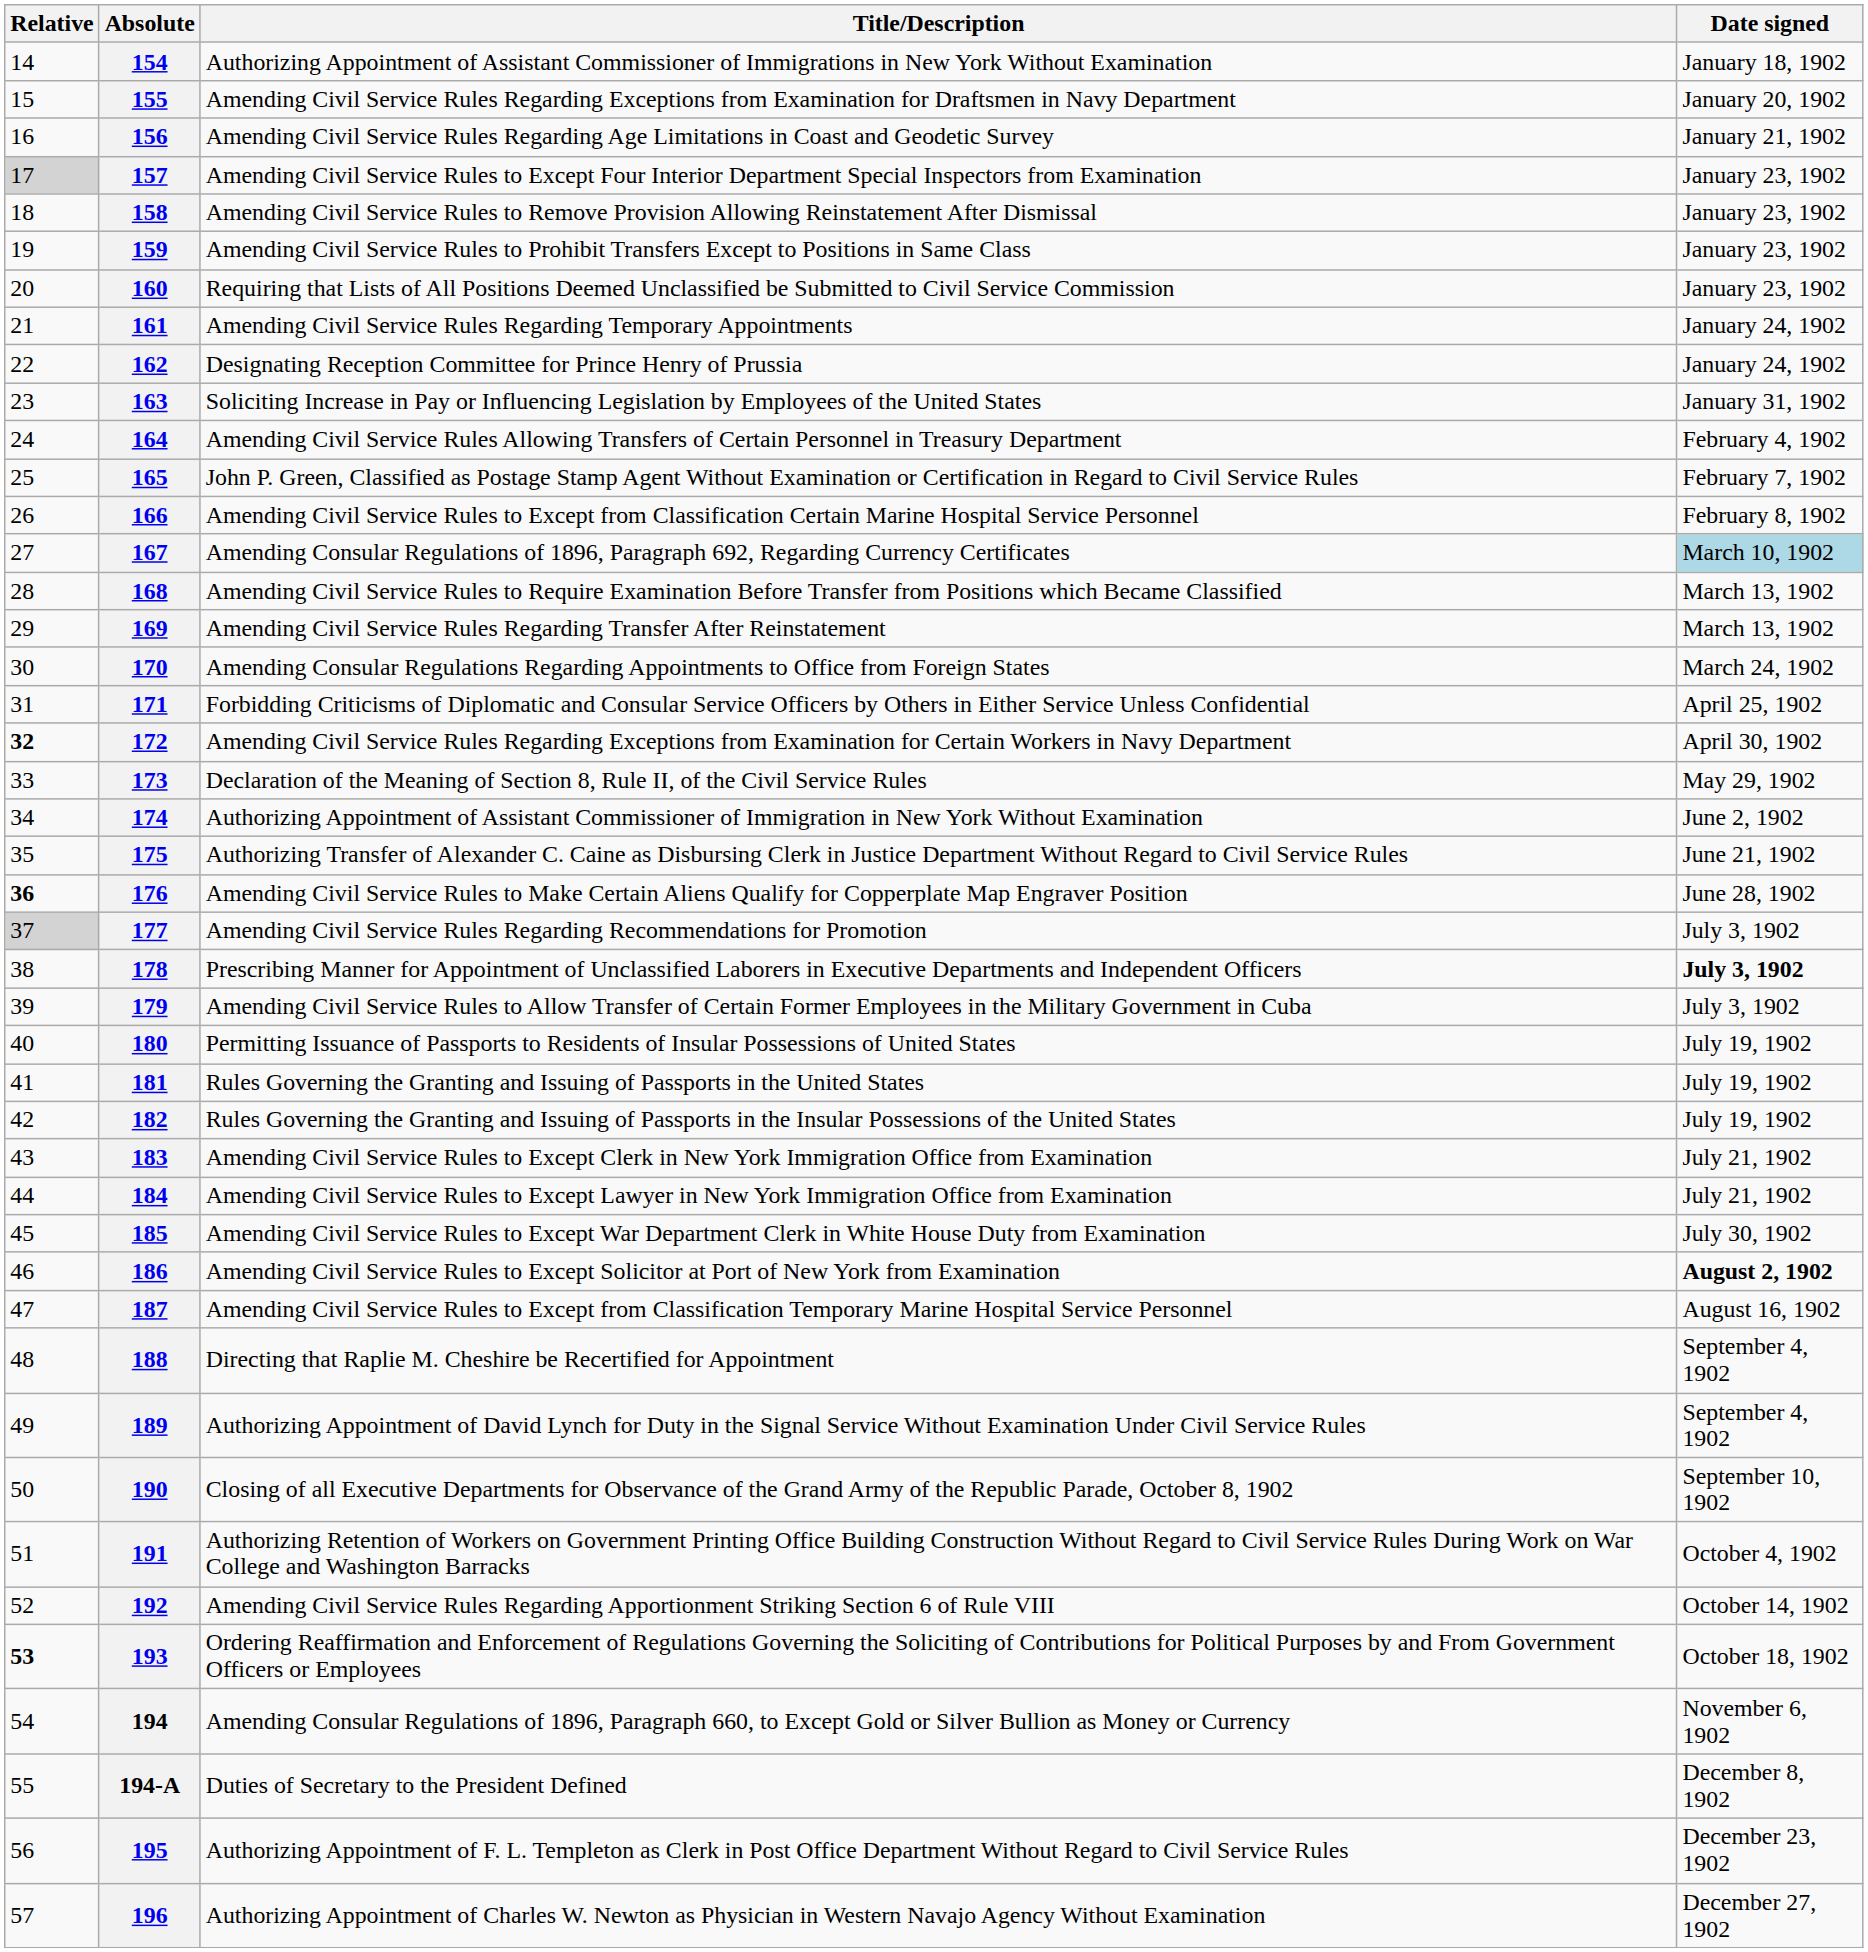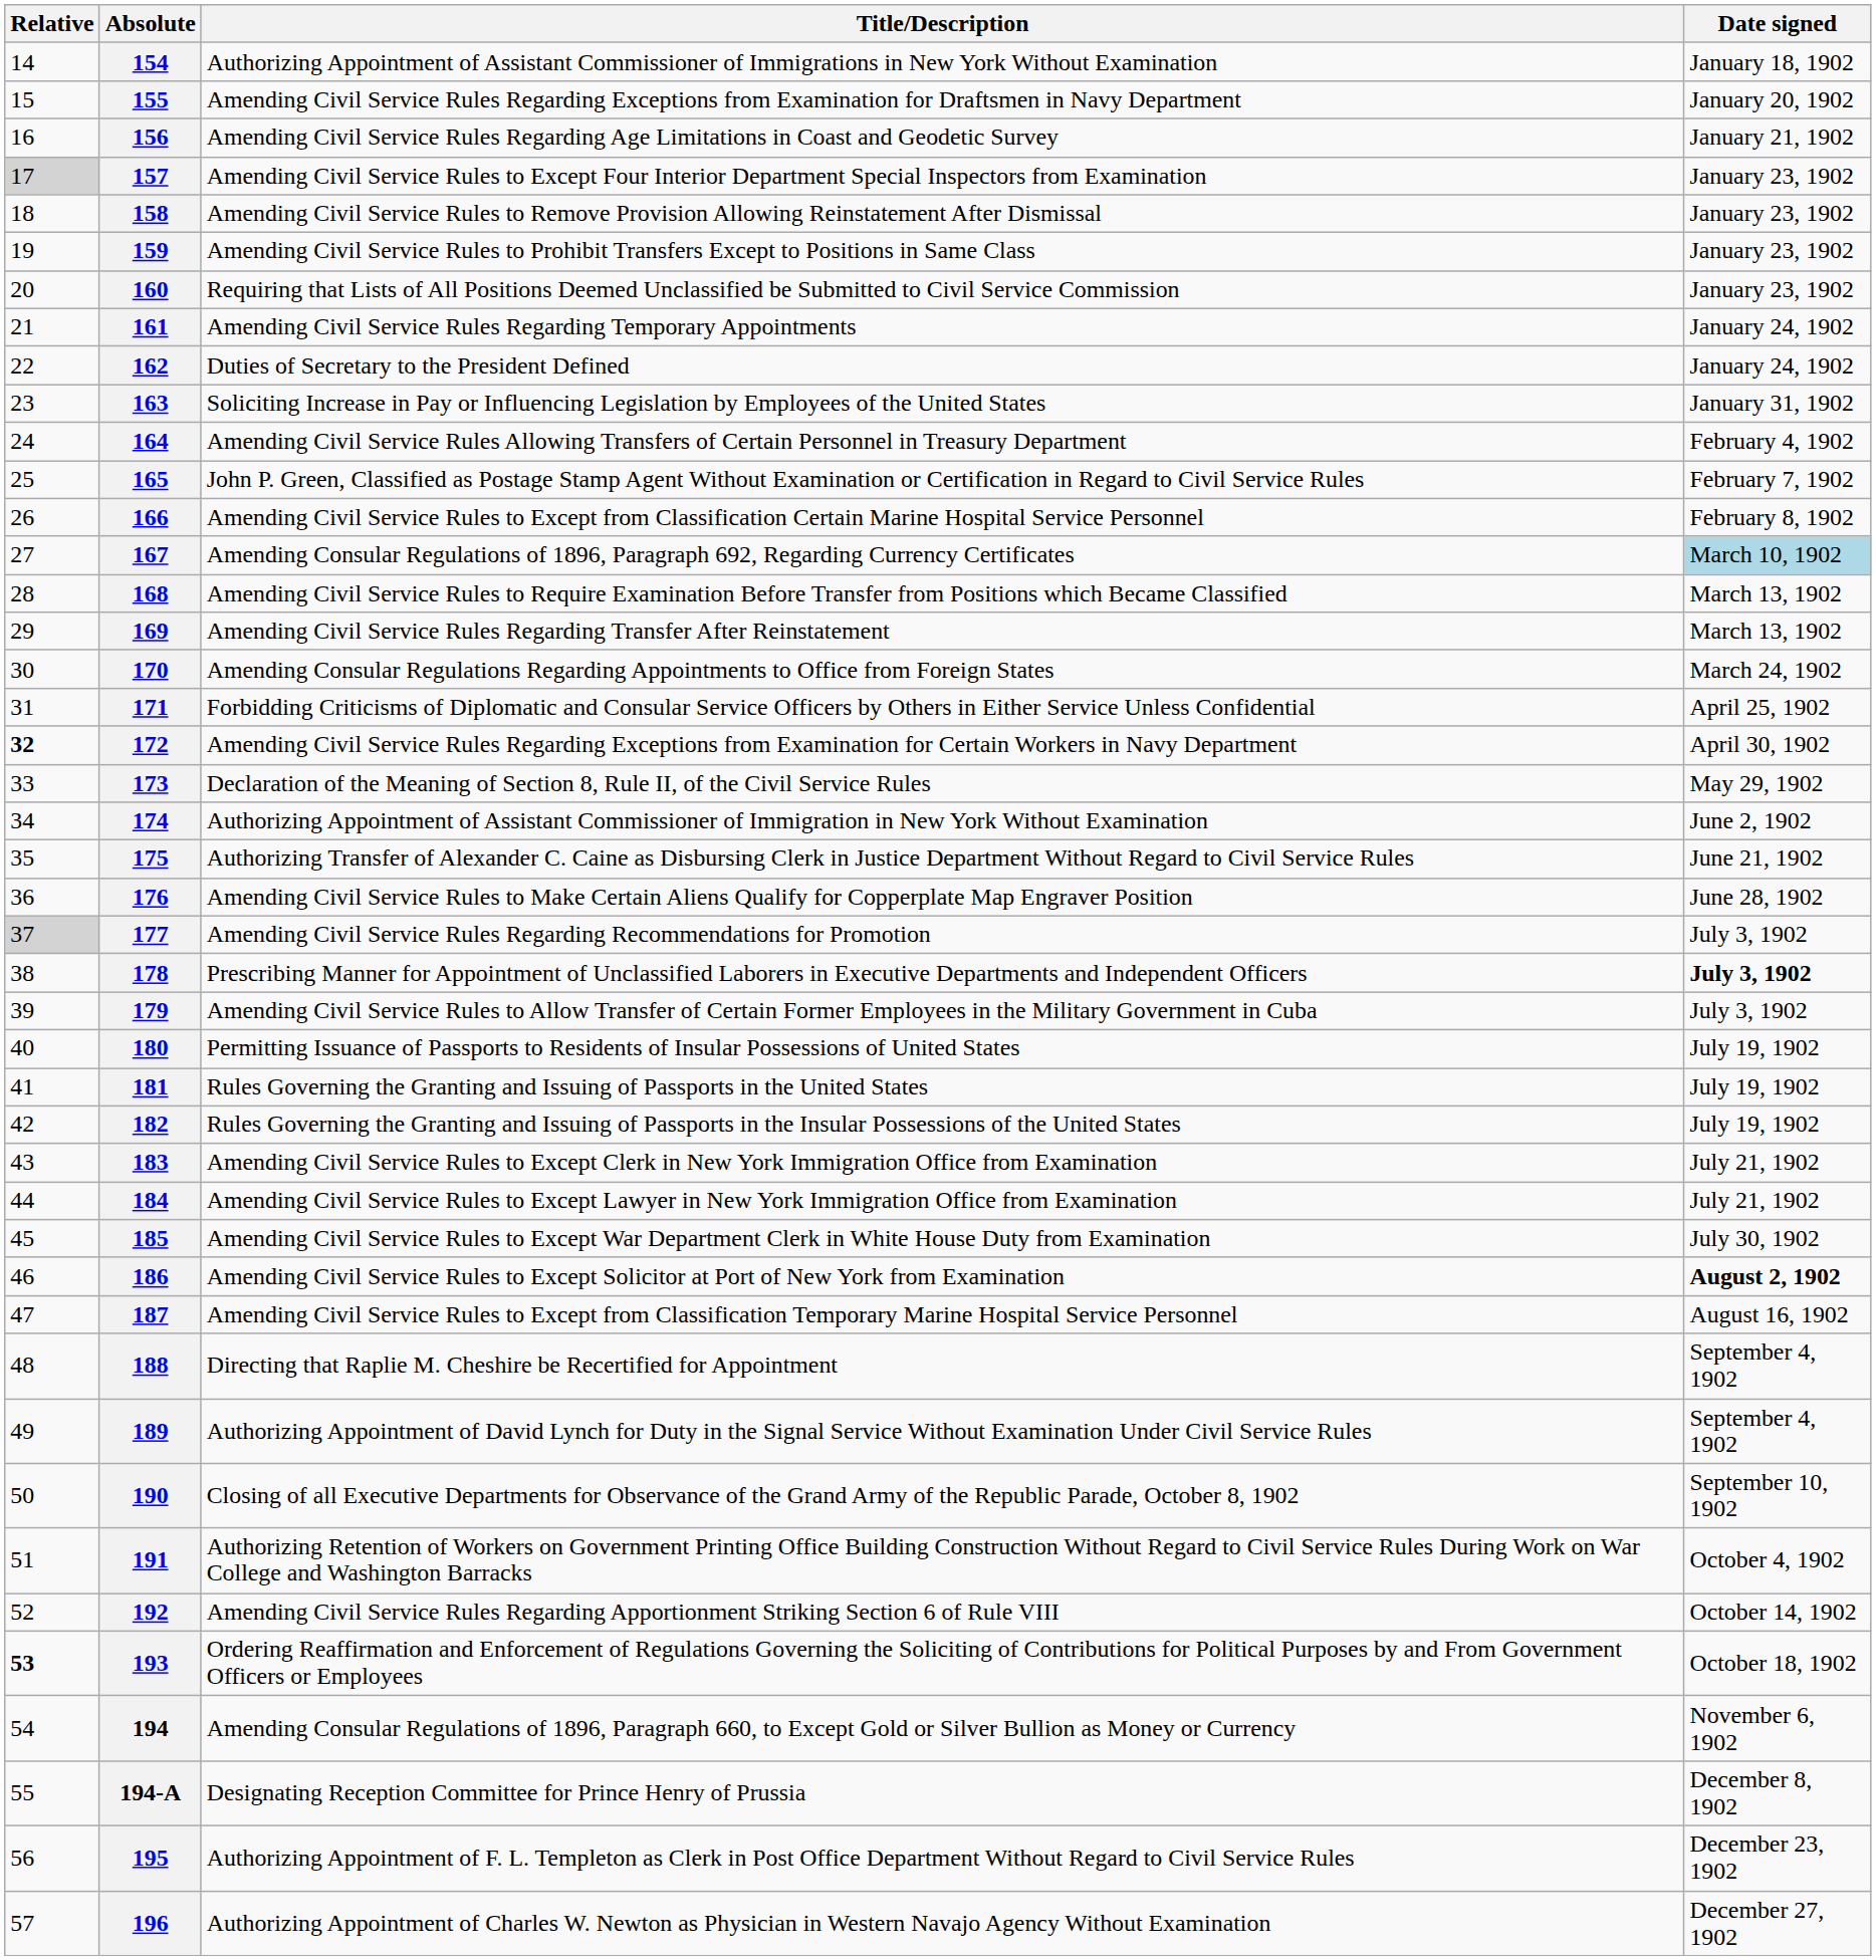 <table class="wikitable">
 <tr>
 <th>Relative </th>
 <th>Absolute </th>
 <th>Title/Description</th>
 <th>Date signed</th>
 </tr>
 <tr>
 <td>14</td>
 <th><a href='#'>154</a></th>
 <td>Authorizing Appointment of Assistant Commissioner of Immigrations in New York Without Examination</td>
 <td>January 18, 1902</td>
 </tr>
 <tr>
 <td>15</td>
 <th><a href='#'>155</a></th>
 <td>Amending Civil Service Rules Regarding Exceptions from Examination for Draftsmen in Navy Department</td>
 <td>January 20, 1902</td>
 </tr>
 <tr>
 <td>16</td>
 <th><a href='#'>156</a></th>
 <td>Amending Civil Service Rules Regarding Age Limitations in Coast and Geodetic Survey</td>
 <td>January 21, 1902</td>
 </tr>
 <tr>
 <td style="background: lightgrey;">17</td>
 <th><a href='#'>157</a></th>
 <td>Amending Civil Service Rules to Except Four Interior Department Special Inspectors from Examination</td>
 <td>January 23, 1902</td>
 </tr>
 <tr>
 <td>18</td>
 <th><a href='#'>158</a></th>
 <td>Amending Civil Service Rules to Remove Provision Allowing Reinstatement After Dismissal</td>
 <td>January 23, 1902</td>
 </tr>
 <tr>
 <td>19</td>
 <th><a href='#'>159</a></th>
 <td>Amending Civil Service Rules to Prohibit Transfers Except to Positions in Same Class</td>
 <td>January 23, 1902</td>
 </tr>
 <tr>
 <td>20</td>
 <th><a href='#'>160</a></th>
 <td>Requiring that Lists of All Positions Deemed Unclassified be Submitted to Civil Service Commission</td>
 <td>January 23, 1902</td>
 </tr>
 <tr>
 <td>21</td>
 <th><a href='#'>161</a></th>
 <td>Amending Civil Service Rules Regarding Temporary Appointments</td>
 <td>January 24, 1902</td>
 </tr>
 <tr>
 <td>22</td>
 <th><a href='#'>162</a></th>
-<td>Designating Reception Committee for Prince Henry of Prussia</td>
+<td>Duties of Secretary to the President Defined</td>
 <td>January 24, 1902</td>
 </tr>
 <tr>
 <td>23</td>
 <th><a href='#'>163</a></th>
 <td>Soliciting Increase in Pay or Influencing Legislation by Employees of the United States</td>
 <td>January 31, 1902</td>
 </tr>
 <tr>
 <td>24</td>
 <th><a href='#'>164</a></th>
 <td>Amending Civil Service Rules Allowing Transfers of Certain Personnel in Treasury Department</td>
 <td>February 4, 1902</td>
 </tr>
 <tr>
 <td>25</td>
 <th><a href='#'>165</a></th>
 <td>John P. Green, Classified as Postage Stamp Agent Without Examination or Certification in Regard to Civil Service Rules</td>
 <td>February 7, 1902</td>
 </tr>
 <tr>
 <td>26</td>
 <th><a href='#'>166</a></th>
 <td>Amending Civil Service Rules to Except from Classification Certain Marine Hospital Service Personnel</td>
 <td>February 8, 1902</td>
 </tr>
 <tr>
 <td>27</td>
 <th><a href='#'>167</a></th>
 <td>Amending Consular Regulations of 1896, Paragraph 692, Regarding Currency Certificates</td>
 <td style="background: lightblue;">March 10, 1902</td>
 </tr>
 <tr>
 <td>28</td>
 <th><a href='#'>168</a></th>
 <td>Amending Civil Service Rules to Require Examination Before Transfer from Positions which Became Classified</td>
 <td>March 13, 1902</td>
 </tr>
 <tr>
 <td>29</td>
 <th><a href='#'>169</a></th>
 <td>Amending Civil Service Rules Regarding Transfer After Reinstatement</td>
 <td>March 13, 1902</td>
 </tr>
 <tr>
 <td>30</td>
 <th><a href='#'>170</a></th>
 <td>Amending Consular Regulations Regarding Appointments to Office from Foreign States</td>
 <td>March 24, 1902</td>
 </tr>
 <tr>
 <td>31</td>
 <th><a href='#'>171</a></th>
 <td>Forbidding Criticisms of Diplomatic and Consular Service Officers by Others in Either Service Unless Confidential</td>
 <td>April 25, 1902</td>
 </tr>
 <tr>
 <td><strong>32</strong></td>
 <th><a href='#'>172</a></th>
 <td>Amending Civil Service Rules Regarding Exceptions from Examination for Certain Workers in Navy Department</td>
 <td>April 30, 1902</td>
 </tr>
 <tr>
 <td>33</td>
 <th><a href='#'>173</a></th>
 <td>Declaration of the Meaning of Section 8, Rule II, of the Civil Service Rules</td>
 <td>May 29, 1902</td>
 </tr>
 <tr>
 <td>34</td>
 <th><a href='#'>174</a></th>
 <td>Authorizing Appointment of Assistant Commissioner of Immigration in New York Without Examination</td>
 <td>June 2, 1902</td>
 </tr>
 <tr>
 <td>35</td>
 <th><a href='#'>175</a></th>
 <td>Authorizing Transfer of Alexander C. Caine as Disbursing Clerk in Justice Department Without Regard to Civil Service Rules</td>
 <td>June 21, 1902</td>
 </tr>
 <tr>
-<td><strong>36</strong></td>
+<td>36</td>
 <th><a href='#'>176</a></th>
 <td>Amending Civil Service Rules to Make Certain Aliens Qualify for Copperplate Map Engraver Position</td>
 <td>June 28, 1902</td>
 </tr>
 <tr>
 <td style="background: lightgrey;">37</td>
 <th><a href='#'>177</a></th>
 <td>Amending Civil Service Rules Regarding Recommendations for Promotion</td>
 <td>July 3, 1902</td>
 </tr>
 <tr>
 <td>38</td>
 <th><a href='#'>178</a></th>
 <td>Prescribing Manner for Appointment of Unclassified Laborers in Executive Departments and Independent Officers</td>
 <td><strong>July 3, 1902</strong></td>
 </tr>
 <tr>
 <td>39</td>
 <th><a href='#'>179</a></th>
 <td>Amending Civil Service Rules to Allow Transfer of Certain Former Employees in the Military Government in Cuba</td>
 <td>July 3, 1902</td>
 </tr>
 <tr>
 <td>40</td>
 <th><a href='#'>180</a></th>
 <td>Permitting Issuance of Passports to Residents of Insular Possessions of United States</td>
 <td>July 19, 1902</td>
 </tr>
 <tr>
 <td>41</td>
 <th><a href='#'>181</a></th>
 <td>Rules Governing the Granting and Issuing of Passports in the United States</td>
 <td>July 19, 1902</td>
 </tr>
 <tr>
 <td>42</td>
 <th><a href='#'>182</a></th>
 <td>Rules Governing the Granting and Issuing of Passports in the Insular Possessions of the United States</td>
 <td>July 19, 1902</td>
 </tr>
 <tr>
 <td>43</td>
 <th><a href='#'>183</a></th>
 <td>Amending Civil Service Rules to Except Clerk in New York Immigration Office from Examination</td>
 <td>July 21, 1902</td>
 </tr>
 <tr>
 <td>44</td>
 <th><a href='#'>184</a></th>
 <td>Amending Civil Service Rules to Except Lawyer in New York Immigration Office from Examination</td>
 <td>July 21, 1902</td>
 </tr>
 <tr>
 <td>45</td>
 <th><a href='#'>185</a></th>
 <td>Amending Civil Service Rules to Except War Department Clerk in White House Duty from Examination</td>
 <td>July 30, 1902</td>
 </tr>
 <tr>
 <td>46</td>
 <th><a href='#'>186</a></th>
 <td>Amending Civil Service Rules to Except Solicitor at Port of New York from Examination</td>
 <td><strong>August 2, 1902</strong></td>
 </tr>
 <tr>
 <td>47</td>
 <th><a href='#'>187</a></th>
 <td>Amending Civil Service Rules to Except from Classification Temporary Marine Hospital Service Personnel</td>
 <td>August 16, 1902</td>
 </tr>
 <tr>
 <td>48</td>
 <th><a href='#'>188</a></th>
 <td>Directing that Raplie M. Cheshire be Recertified for Appointment</td>
 <td>September 4, 1902</td>
 </tr>
 <tr>
 <td>49</td>
 <th><a href='#'>189</a></th>
 <td>Authorizing Appointment of David Lynch for Duty in the Signal Service Without Examination Under Civil Service Rules</td>
 <td>September 4, 1902</td>
 </tr>
 <tr>
 <td>50</td>
 <th><a href='#'>190</a></th>
 <td>Closing of all Executive Departments for Observance of the Grand Army of the Republic Parade, October 8, 1902</td>
 <td>September 10, 1902</td>
 </tr>
 <tr>
 <td>51</td>
 <th><a href='#'>191</a></th>
 <td>Authorizing Retention of Workers on Government Printing Office Building Construction Without Regard to Civil Service Rules During Work on War College and Washington Barracks</td>
 <td>October 4, 1902</td>
 </tr>
 <tr>
 <td>52</td>
 <th><a href='#'>192</a></th>
 <td>Amending Civil Service Rules Regarding Apportionment Striking Section 6 of Rule VIII</td>
 <td>October 14, 1902</td>
 </tr>
 <tr>
 <td><strong>53</strong></td>
 <th><a href='#'>193</a></th>
 <td>Ordering Reaffirmation and Enforcement of Regulations Governing the Soliciting of Contributions for Political Purposes by and From Government Officers or Employees</td>
 <td>October 18, 1902</td>
 </tr>
 <tr>
 <td>54</td>
 <th>194</th>
 <td>Amending Consular Regulations of 1896, Paragraph 660, to Except Gold or Silver Bullion as Money or Currency</td>
 <td>November 6, 1902</td>
 </tr>
 <tr>
 <td>55</td>
 <th>194-A</th>
-<td>Duties of Secretary to the President Defined</td>
+<td>Designating Reception Committee for Prince Henry of Prussia</td>
 <td>December 8, 1902</td>
 </tr>
 <tr>
 <td>56</td>
 <th><a href='#'>195</a></th>
 <td>Authorizing Appointment of F. L. Templeton as Clerk in Post Office Department Without Regard to Civil Service Rules</td>
 <td>December 23, 1902</td>
 </tr>
 <tr>
 <td>57</td>
 <th><a href='#'>196</a></th>
 <td>Authorizing Appointment of Charles W. Newton as Physician in Western Navajo Agency Without Examination</td>
 <td>December 27, 1902</td>
 </tr>
 </table>
